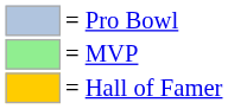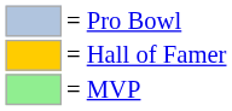 <table>
 <tr>
 <td style="background-color:lightsteelblue; border:1px solid #aaaaaa; width:2em;"></td>
 <td>= <a href='#'>Pro Bowl</a></td>
 </tr>
 <tr>
+<td style="background-color:#FFCC00; border:1px solid #aaaaaa; width:2em;"></td>
+<td>= <a href='#'>Hall of Famer</a></td>
+</tr>
+<tr>
 <td style="background-color:lightgreen; border:1px solid #aaaaaa; width:2em;"></td>
 <td>= <a href='#'>MVP</a></td>
 </tr>
-<tr>
-<td style="background-color:#FFCC00; border:1px solid #aaaaaa; width:2em;"></td>
-<td>= <a href='#'>Hall of Famer</a></td>
-</tr>
 </table>
